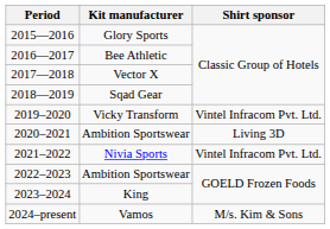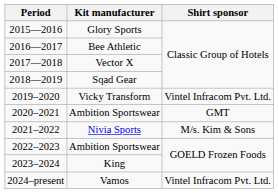 <table class="wikitable" style="text-align:center;margin-left:1em;float:center">
 <tr>
 <th>Period</th>
 <th>Kit manufacturer</th>
 <th>Shirt sponsor</th>
 </tr>
 <tr>
 <td>2015—2016</td>
 <td>Glory Sports</td>
 <td rowspan=4>Classic Group of Hotels</td>
 </tr>
 <tr>
 <td>2016—2017</td>
 <td>Bee Athletic</td>
 </tr>
 <tr>
 <td>2017—2018</td>
 <td>Vector X</td>
 </tr>
 <tr>
 <td>2018—2019</td>
 <td>Sqad Gear</td>
 </tr>
 <tr>
 <td>2019–2020</td>
 <td>Vicky Transform</td>
 <td>Vintel Infracom Pvt. Ltd.</td>
 </tr>
 <tr>
 <td>2020–2021</td>
 <td>Ambition Sportswear</td>
-<td>Living 3D</td>
+<td>GMT</td>
 </tr>
 <tr>
 <td>2021–2022</td>
 <td><a href='#'>Nivia Sports</a></td>
-<td>Vintel Infracom Pvt. Ltd.</td>
+<td>M/s. Kim & Sons</td>
 </tr>
 <tr>
 <td>2022–2023</td>
 <td>Ambition Sportswear</td>
 <td rowspan="2">GOELD Frozen Foods</td>
 </tr>
 <tr>
 <td>2023–2024</td>
 <td>King</td>
 </tr>
 <tr>
 <td>2024–present</td>
 <td>Vamos</td>
-<td>M/s. Kim & Sons</td>
+<td>Vintel Infracom Pvt. Ltd.</td>
 </tr>
 </table>
